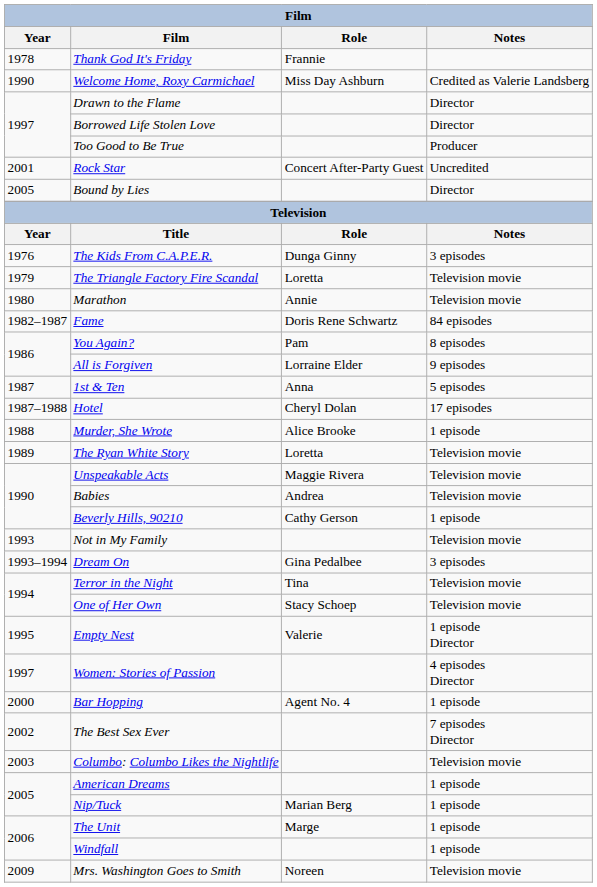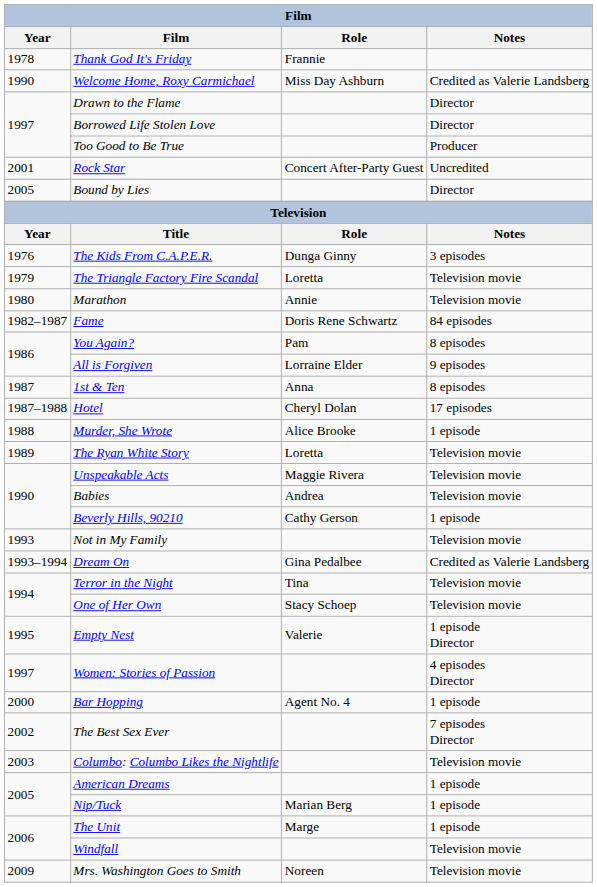 <table class="wikitable" style="font-size: 90%;">
 <tr>
 <th colspan="4" style="background: LightSteelBlue;">Film</th>
 </tr>
 <tr>
 <th>Year</th>
 <th>Film</th>
 <th>Role</th>
 <th>Notes</th>
 </tr>
 <tr>
 <td>1978</td>
 <td><em><a href='#'>Thank God It's Friday</a></em></td>
 <td>Frannie</td>
 </tr>
 <tr>
 <td>1990</td>
 <td><em><a href='#'>Welcome Home, Roxy Carmichael</a></em></td>
 <td>Miss Day Ashburn</td>
 <td>Credited as Valerie Landsberg</td>
 </tr>
 <tr>
 <td rowspan=3>1997</td>
 <td><em>Drawn to the Flame</em></td>
 <td></td>
 <td>Director</td>
 </tr>
 <tr>
 <td><em>Borrowed Life Stolen Love</em></td>
 <td></td>
 <td>Director</td>
 </tr>
 <tr>
 <td><em>Too Good to Be True</em></td>
 <td></td>
 <td>Producer</td>
 </tr>
 <tr>
 <td>2001</td>
 <td><em><a href='#'>Rock Star</a></em></td>
 <td>Concert After-Party Guest</td>
 <td>Uncredited</td>
 </tr>
 <tr>
 <td>2005</td>
 <td><em>Bound by Lies</em></td>
 <td></td>
 <td>Director</td>
 </tr>
 <tr>
 </tr>
 <tr>
 <th colspan="4" style="background: LightSteelBlue;">Television</th>
 </tr>
 <tr>
 <th>Year</th>
 <th>Title</th>
 <th>Role</th>
 <th>Notes</th>
 </tr>
 <tr>
 <td>1976</td>
 <td><em><a href='#'>The Kids From C.A.P.E.R.</a></em></td>
 <td>Dunga Ginny</td>
 <td>3 episodes</td>
 </tr>
 <tr>
 <td>1979</td>
 <td><em><a href='#'>The Triangle Factory Fire Scandal</a></em></td>
 <td>Loretta</td>
 <td>Television movie</td>
 </tr>
 <tr>
 <td>1980</td>
 <td><em>Marathon</em></td>
 <td>Annie</td>
 <td>Television movie</td>
 </tr>
 <tr>
 <td>1982–1987</td>
 <td><em><a href='#'>Fame</a></em></td>
 <td>Doris Rene Schwartz</td>
 <td>84 episodes</td>
 </tr>
 <tr>
 <td rowspan=2>1986</td>
 <td><em><a href='#'>You Again?</a></em></td>
 <td>Pam</td>
 <td>8 episodes</td>
 </tr>
 <tr>
 <td><em><a href='#'>All is Forgiven</a></em></td>
 <td>Lorraine Elder</td>
 <td>9 episodes</td>
 </tr>
 <tr>
 <td>1987</td>
 <td><em><a href='#'>1st & Ten</a></em></td>
 <td>Anna</td>
-<td>5 episodes</td>
+<td>8 episodes</td>
 </tr>
 <tr>
 <td>1987–1988</td>
 <td><em><a href='#'>Hotel</a></em></td>
 <td>Cheryl Dolan</td>
 <td>17 episodes</td>
 </tr>
 <tr>
 <td>1988</td>
 <td><em><a href='#'>Murder, She Wrote</a></em></td>
 <td>Alice Brooke</td>
 <td>1 episode</td>
 </tr>
 <tr>
 <td>1989</td>
 <td><em><a href='#'>The Ryan White Story</a></em></td>
 <td>Loretta</td>
 <td>Television movie</td>
 </tr>
 <tr>
 <td rowspan=3>1990</td>
 <td><em><a href='#'>Unspeakable Acts</a></em></td>
 <td>Maggie Rivera</td>
 <td>Television movie</td>
 </tr>
 <tr>
 <td><em>Babies</em></td>
 <td>Andrea</td>
 <td>Television movie</td>
 </tr>
 <tr>
 <td><em><a href='#'>Beverly Hills, 90210</a></em></td>
 <td>Cathy Gerson</td>
 <td>1 episode</td>
 </tr>
 <tr>
 <td>1993</td>
 <td><em>Not in My Family</em></td>
 <td></td>
 <td>Television movie</td>
 </tr>
 <tr>
 <td>1993–1994</td>
 <td><em><a href='#'>Dream On</a></em></td>
 <td>Gina Pedalbee</td>
-<td>3 episodes</td>
+<td>Credited as Valerie Landsberg</td>
 </tr>
 <tr>
 <td rowspan=2>1994</td>
 <td><em><a href='#'>Terror in the Night</a></em></td>
 <td>Tina</td>
 <td>Television movie</td>
 </tr>
 <tr>
 <td><em><a href='#'>One of Her Own</a></em></td>
 <td>Stacy Schoep</td>
 <td>Television movie</td>
 </tr>
 <tr>
 <td>1995</td>
 <td><em><a href='#'>Empty Nest</a></em></td>
 <td>Valerie</td>
 <td>1 episode<br>Director</td>
 </tr>
 <tr>
 <td>1997</td>
 <td><em><a href='#'>Women: Stories of Passion</a></em></td>
 <td></td>
 <td>4 episodes<br>Director</td>
 </tr>
 <tr>
 <td>2000</td>
 <td><em><a href='#'>Bar Hopping</a></em></td>
 <td>Agent No. 4</td>
 <td>1 episode</td>
 </tr>
 <tr>
 <td>2002</td>
 <td><em>The Best Sex Ever</em></td>
 <td></td>
 <td>7 episodes<br>Director</td>
 </tr>
 <tr>
 <td>2003</td>
 <td><em><a href='#'>Columbo</a>: <a href='#'>Columbo Likes the Nightlife</a></em></td>
 <td></td>
 <td>Television movie</td>
 </tr>
 <tr>
 <td rowspan=2>2005</td>
 <td><em><a href='#'>American Dreams</a></em></td>
 <td></td>
 <td>1 episode</td>
 </tr>
 <tr>
 <td><em><a href='#'>Nip/Tuck</a></em></td>
 <td>Marian Berg</td>
 <td>1 episode</td>
 </tr>
 <tr>
 <td rowspan=2>2006</td>
 <td><em><a href='#'>The Unit</a></em></td>
 <td>Marge</td>
 <td>1 episode</td>
 </tr>
 <tr>
 <td><em><a href='#'>Windfall</a></em></td>
 <td></td>
-<td>1 episode</td>
+<td>Television movie</td>
 </tr>
 <tr>
 <td>2009</td>
 <td><em>Mrs. Washington Goes to Smith</em></td>
 <td>Noreen</td>
 <td>Television movie</td>
 </tr>
 </table>
